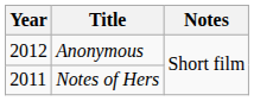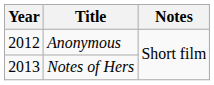 <table class="wikitable sortable">
 <tr>
 <th>Year</th>
 <th>Title</th>
 <th class="unsortable">Notes</th>
 </tr>
 <tr>
 <td>2012</td>
 <td><em>Anonymous</em></td>
 <td rowspan="2">Short film</td>
 </tr>
 <tr>
-<td>2011</td>
+<td>2013</td>
 <td><em>Notes of Hers</em></td>
 </tr>
 </table>
